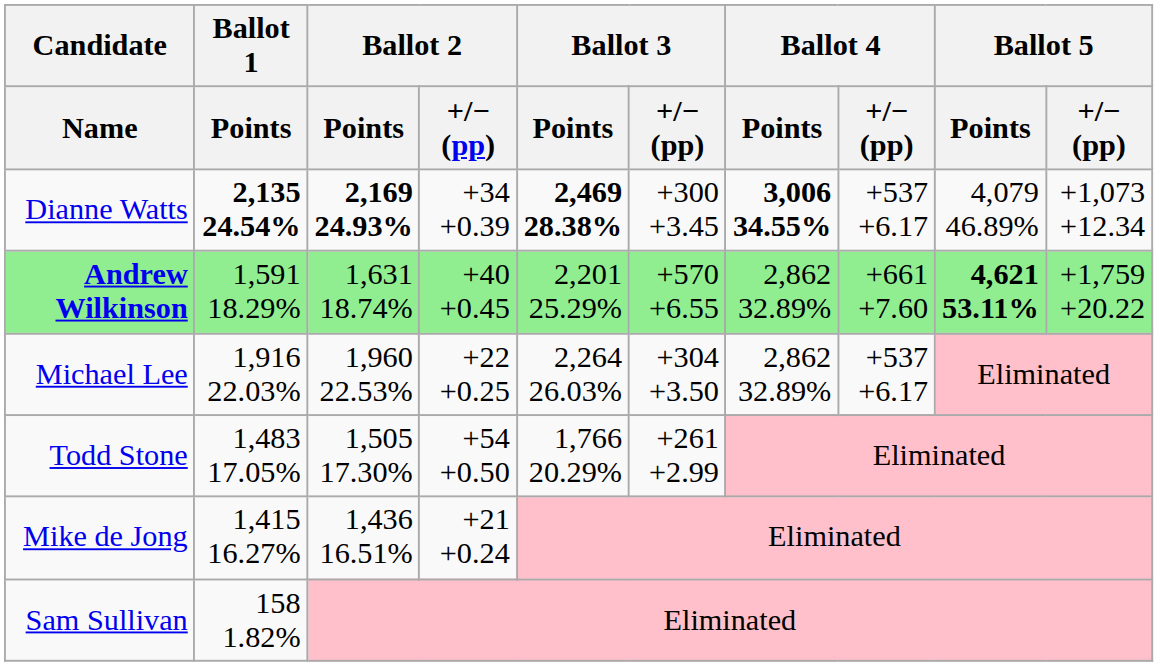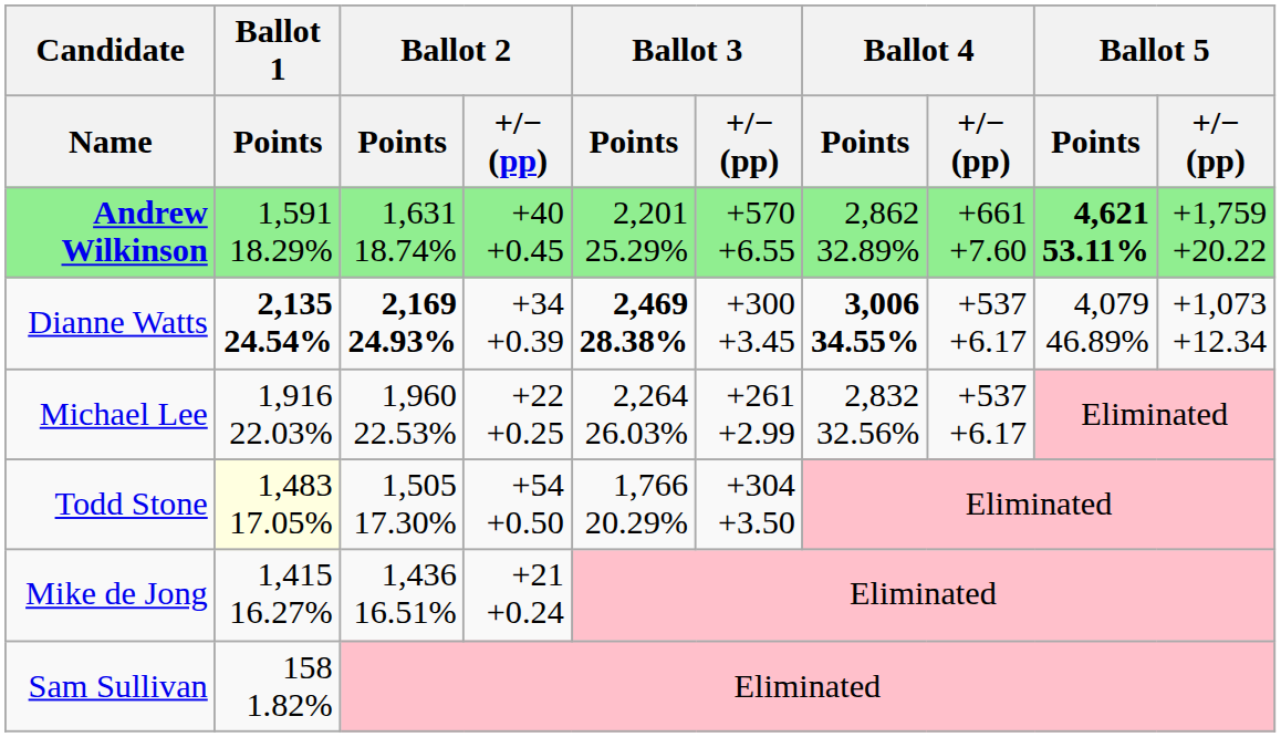 <table class="wikitable">
 <tr>
 <th>Candidate</th>
 <th>Ballot 1</th>
 <th colspan = "2">Ballot 2</th>
 <th colspan = "2">Ballot 3</th>
 <th colspan = "2">Ballot 4</th>
 <th colspan = "2">Ballot 5</th>
 </tr>
 <tr>
 <th>Name</th>
 <th>Points</th>
 <th>Points</th>
 <th>+/− (<a href='#'>pp</a>)</th>
 <th>Points</th>
 <th>+/− (pp)</th>
 <th>Points</th>
 <th>+/− (pp)</th>
 <th>Points</th>
 <th>+/− (pp)</th>
 </tr>
-<tr style="text-align:right;">
-<td><a href='#'>Dianne Watts</a></td>
-<td><strong>2,135<br>24.54%</strong></td>
-<td><strong>2,169<br>24.93%</strong></td>
-<td>+34<br>+0.39</td>
-<td><strong>2,469<br>28.38%</strong></td>
-<td>+300<br>+3.45</td>
-<td><strong>3,006<br>34.55%</strong></td>
-<td>+537<br>+6.17</td>
-<td>4,079<br>46.89%</td>
-<td>+1,073<br>+12.34</td>
-</tr>
 <tr style="text-align:right;background:lightgreen;">
 <td> <strong><a href='#'>Andrew Wilkinson</a></strong></td>
 <td>1,591<br>18.29%</td>
 <td>1,631<br>18.74%</td>
 <td>+40<br>+0.45</td>
 <td>2,201<br>25.29%</td>
 <td>+570<br>+6.55</td>
 <td>2,862<br>32.89%</td>
 <td>+661<br>+7.60</td>
 <td><strong>4,621<br>53.11%</strong></td>
 <td>+1,759<br>+20.22</td>
 </tr>
 <tr style="text-align:right;">
+<td><a href='#'>Dianne Watts</a></td>
+<td><strong>2,135<br>24.54%</strong></td>
+<td><strong>2,169<br>24.93%</strong></td>
+<td>+34<br>+0.39</td>
+<td><strong>2,469<br>28.38%</strong></td>
+<td>+300<br>+3.45</td>
+<td><strong>3,006<br>34.55%</strong></td>
+<td>+537<br>+6.17</td>
+<td>4,079<br>46.89%</td>
+<td>+1,073<br>+12.34</td>
+</tr>
+<tr style="text-align:right;">
 <td><a href='#'>Michael Lee</a></td>
 <td>1,916<br>22.03%</td>
 <td>1,960<br>22.53%</td>
 <td>+22<br>+0.25</td>
 <td>2,264<br>26.03%</td>
-<td>+304<br>+3.50</td>
-<td>2,862<br>32.89%</td>
+<td>+261<br>+2.99</td>
+<td>2,832<br>32.56%</td>
 <td>+537<br>+6.17</td>
 <td colspan="2" style="text-align:center; background:pink">Eliminated</td>
 </tr>
 <tr style="text-align:right;">
 <td><a href='#'>Todd Stone</a></td>
-<td>1,483<br>17.05%</td>
+<td style="background: lightyellow;">1,483<br>17.05%</td>
 <td>1,505<br>17.30%</td>
 <td>+54<br>+0.50</td>
 <td>1,766<br>20.29%</td>
-<td>+261<br>+2.99</td>
+<td>+304<br>+3.50</td>
 <td colspan="4" style="text-align:center; background:pink">Eliminated</td>
 </tr>
 <tr style="text-align:right;">
 <td><a href='#'>Mike de Jong</a></td>
 <td>1,415<br>16.27%</td>
 <td>1,436<br>16.51%</td>
 <td>+21<br>+0.24</td>
 <td colspan="6" style="text-align:center; background:pink">Eliminated</td>
 </tr>
 <tr style="text-align:right;">
 <td><a href='#'>Sam Sullivan</a></td>
 <td>158<br>1.82%</td>
 <td style="text-align:center; background:pink" colspan=8>Eliminated</td>
 </tr>
 </table>
